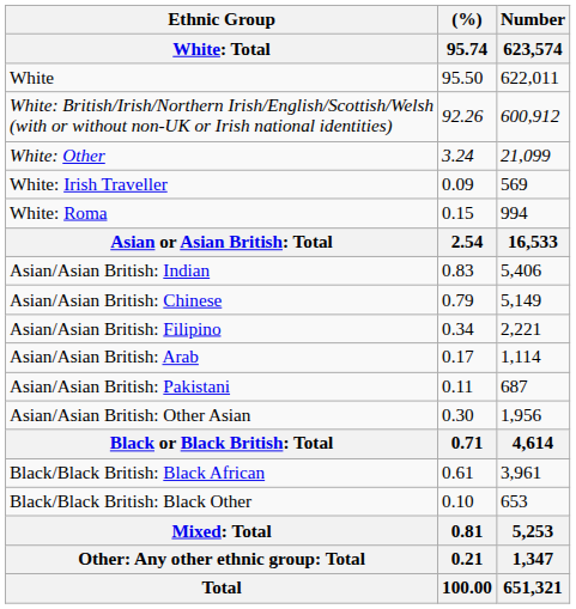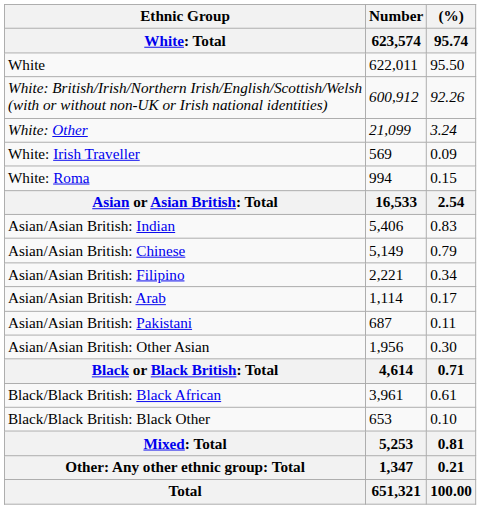 <table class="wikitable">
 <tr>
 <th>Ethnic Group</th>
+<th>Number</th>
 <th>(%)</th>
-<th>Number</th>
 </tr>
 <tr>
 <th><a href='#'>White</a>: Total</th>
+<th>623,574</th>
 <th>95.74</th>
-<th>623,574</th>
 </tr>
 <tr>
 <td>White</td>
+<td>622,011</td>
 <td>95.50</td>
-<td>622,011</td>
 </tr>
 <tr>
 <td><em>White: British/Irish/Northern Irish/English/Scottish/Welsh <br>(with or without non-UK or Irish national identities)</em></td>
+<td><em>600,912</em></td>
 <td><em>92.26</em></td>
-<td><em>600,912</em></td>
 </tr>
 <tr>
 <td><em>White: <a href='#'>Other</a></em></td>
+<td><em>21,099</em></td>
 <td><em>3.24</em></td>
-<td><em>21,099</em></td>
 </tr>
 <tr>
 <td>White: <a href='#'>Irish Traveller</a></td>
+<td>569</td>
 <td>0.09</td>
-<td>569</td>
 </tr>
 <tr>
 <td>White: <a href='#'>Roma</a></td>
+<td>994</td>
 <td>0.15</td>
-<td>994</td>
 </tr>
 <tr>
 <th><a href='#'>Asian</a> or <a href='#'>Asian British</a>: Total</th>
+<th>16,533</th>
 <th>2.54</th>
-<th>16,533</th>
 </tr>
 <tr>
 <td>Asian/Asian British: <a href='#'>Indian</a></td>
+<td>5,406</td>
 <td>0.83</td>
-<td>5,406</td>
 </tr>
 <tr>
 <td>Asian/Asian British: <a href='#'>Chinese</a></td>
+<td>5,149</td>
 <td>0.79</td>
-<td>5,149</td>
 </tr>
 <tr>
 <td>Asian/Asian British: <a href='#'>Filipino</a></td>
+<td>2,221</td>
 <td>0.34</td>
-<td>2,221</td>
 </tr>
 <tr>
 <td>Asian/Asian British: <a href='#'>Arab</a></td>
+<td>1,114</td>
 <td>0.17</td>
-<td>1,114</td>
 </tr>
 <tr>
 <td>Asian/Asian British: <a href='#'>Pakistani</a></td>
+<td>687</td>
 <td>0.11</td>
-<td>687</td>
 </tr>
 <tr>
 <td>Asian/Asian British: Other Asian</td>
+<td>1,956</td>
 <td>0.30</td>
-<td>1,956</td>
 </tr>
 <tr>
 <th><a href='#'>Black</a> or <a href='#'>Black British</a>: Total</th>
+<th>4,614</th>
 <th>0.71</th>
-<th>4,614</th>
 </tr>
 <tr>
 <td>Black/Black British: <a href='#'>Black African</a></td>
+<td>3,961</td>
 <td>0.61</td>
-<td>3,961</td>
 </tr>
 <tr>
 <td>Black/Black British: Black Other</td>
+<td>653</td>
 <td>0.10</td>
-<td>653</td>
 </tr>
 <tr>
 <th><a href='#'>Mixed</a>: Total</th>
+<th>5,253</th>
 <th>0.81</th>
-<th>5,253</th>
 </tr>
 <tr>
 <th>Other: Any other ethnic group: Total</th>
+<th>1,347</th>
 <th>0.21</th>
-<th>1,347</th>
 </tr>
 <tr>
 <th>Total</th>
+<th>651,321</th>
 <th>100.00</th>
-<th>651,321</th>
 </tr>
 </table>
